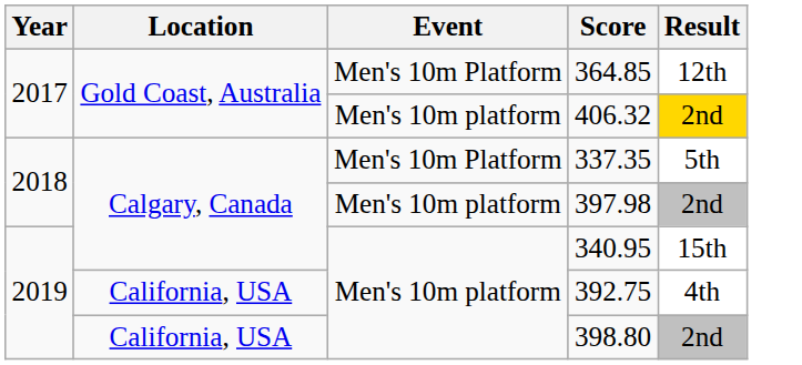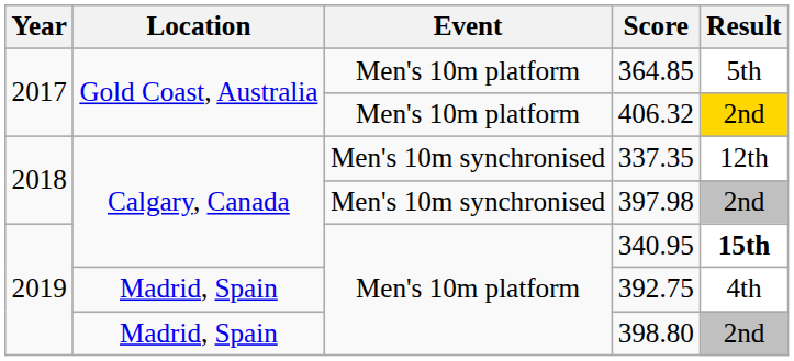 <table class="wikitable" style="text-align:center;">
 <tr>
 <th>Year</th>
 <th>Location</th>
 <th>Event</th>
 <th>Score</th>
 <th>Result</th>
 </tr>
 <tr>
 <td rowspan=2>2017</td>
 <td rowspan=2><a href='#'>Gold Coast</a>, <a href='#'>Australia</a></td>
-<td>Men's 10m Platform</td>
+<td>Men's 10m platform</td>
 <td>364.85</td>
-<td bgcolor="white">12th</td>
+<td bgcolor="white">5th</td>
 </tr>
 <tr>
 <td>Men's 10m platform</td>
 <td>406.32</td>
 <td bgcolor="gold">2nd</td>
 </tr>
 <tr>
 <td rowspan=2>2018</td>
 <td rowspan=3><a href='#'>Calgary</a>, <a href='#'>Canada</a></td>
-<td>Men's 10m Platform</td>
+<td>Men's 10m synchronised</td>
 <td>337.35</td>
-<td bgcolor="white">5th</td>
+<td bgcolor="white">12th</td>
 </tr>
 <tr>
-<td>Men's 10m platform</td>
+<td>Men's 10m synchronised</td>
 <td>397.98</td>
 <td bgcolor="silver">2nd</td>
 </tr>
 <tr>
 <td rowspan=3>2019</td>
 <td rowspan=3>Men's 10m platform</td>
 <td>340.95</td>
-<td bgcolor="white">15th</td>
+<td bgcolor="white"><strong>15th</strong></td>
 </tr>
 <tr>
-<td><a href='#'>California</a>, <a href='#'>USA</a></td>
+<td><a href='#'>Madrid</a>, <a href='#'>Spain</a></td>
 <td>392.75</td>
 <td bgcolor="white">4th</td>
 </tr>
 <tr>
-<td><a href='#'>California</a>, <a href='#'>USA</a></td>
+<td><a href='#'>Madrid</a>, <a href='#'>Spain</a></td>
 <td>398.80</td>
 <td bgcolor="silver">2nd</td>
 </tr>
 </table>
